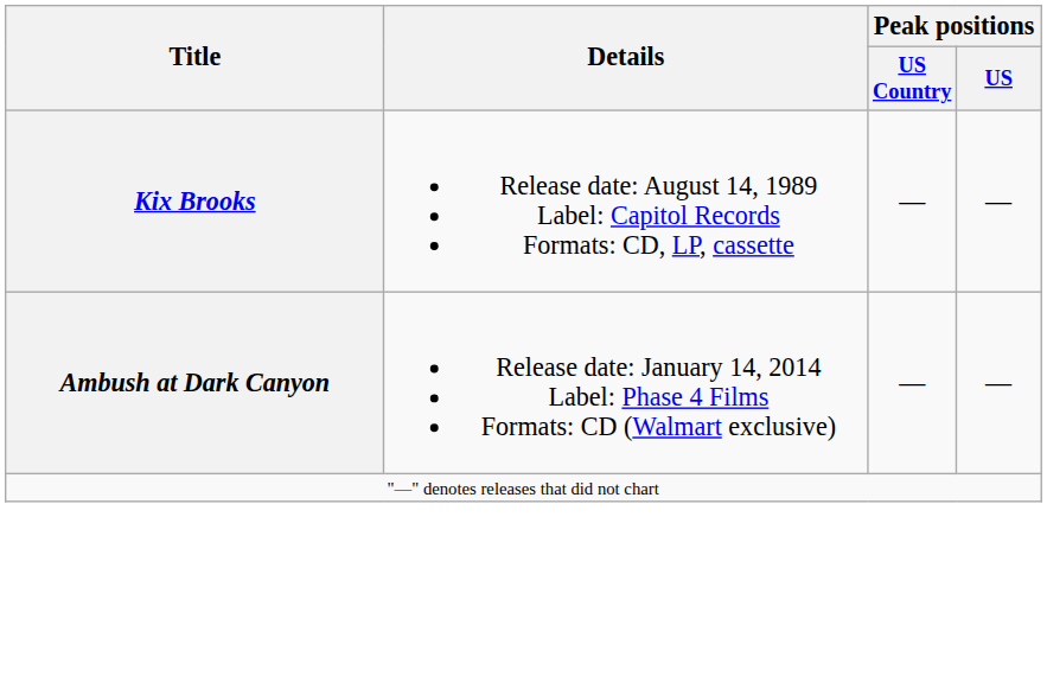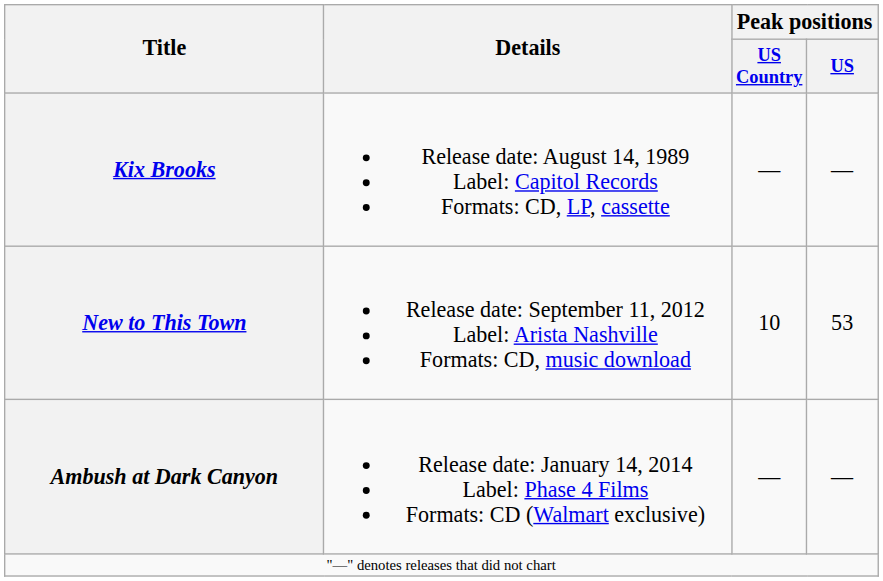 <table class="wikitable plainrowheaders" style="text-align:center;">
 <tr>
 <th rowspan="2" style="width:14em;">Title</th>
 <th rowspan="2" style="width:18em;">Details</th>
 <th colspan="2">Peak positions</th>
 </tr>
 <tr style="font-size:smaller;">
 <th style="width:45px;"><a href='#'>US Country</a><br></th>
 <th style="width:45px;"><a href='#'>US</a><br></th>
 </tr>
 <tr>
 <th scope="row"><em><a href='#'>Kix Brooks</a></em></th>
 <td><br><ul><li>Release date: August 14, 1989</li><li>Label: <a href='#'>Capitol Records</a></li><li>Formats: CD, <a href='#'>LP</a>, <a href='#'>cassette</a></li></ul></td>
 <td>—</td>
 <td>—</td>
 </tr>
 <tr>
+<th scope="row"><em><a href='#'>New to This Town</a></em></th>
+<td><br><ul><li>Release date: September 11, 2012</li><li>Label: <a href='#'>Arista Nashville</a></li><li>Formats: CD, <a href='#'>music download</a></li></ul></td>
+<td>10</td>
+<td>53</td>
+</tr>
+<tr>
 <th scope="row"><em>Ambush at Dark Canyon</em><br></th>
 <td><br><ul><li>Release date: January 14, 2014</li><li>Label: <a href='#'>Phase 4 Films</a></li><li>Formats: CD (<a href='#'>Walmart</a> exclusive)</li></ul></td>
 <td>—</td>
 <td>—</td>
 </tr>
 <tr>
 <td colspan="4" style="font-size:8pt">"—" denotes releases that did not chart</td>
 </tr>
 </table>
